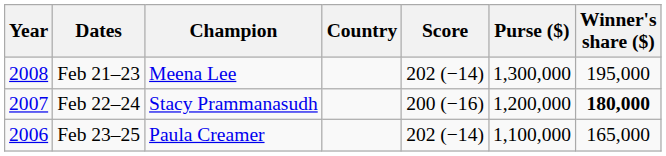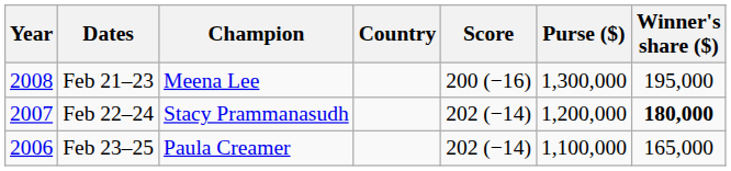 <table class="wikitable">
 <tr>
 <th>Year</th>
 <th>Dates</th>
 <th>Champion</th>
 <th>Country</th>
 <th>Score</th>
 <th>Purse ($)</th>
 <th>Winner's<br>share ($)</th>
 </tr>
 <tr>
 <td><a href='#'>2008</a></td>
 <td>Feb 21–23</td>
 <td><a href='#'>Meena Lee</a></td>
 <td></td>
-<td>202 (−14)</td>
+<td>200 (−16)</td>
 <td>1,300,000</td>
 <td align=center>195,000</td>
 </tr>
 <tr>
 <td><a href='#'>2007</a></td>
 <td>Feb 22–24</td>
 <td><a href='#'>Stacy Prammanasudh</a></td>
 <td></td>
-<td>200 (−16)</td>
+<td>202 (−14)</td>
 <td>1,200,000</td>
 <td align=center><strong>180,000</strong></td>
 </tr>
 <tr>
 <td><a href='#'>2006</a></td>
 <td>Feb 23–25</td>
 <td><a href='#'>Paula Creamer</a></td>
 <td></td>
 <td>202 (−14)</td>
 <td>1,100,000</td>
 <td align=center>165,000</td>
 </tr>
 </table>
